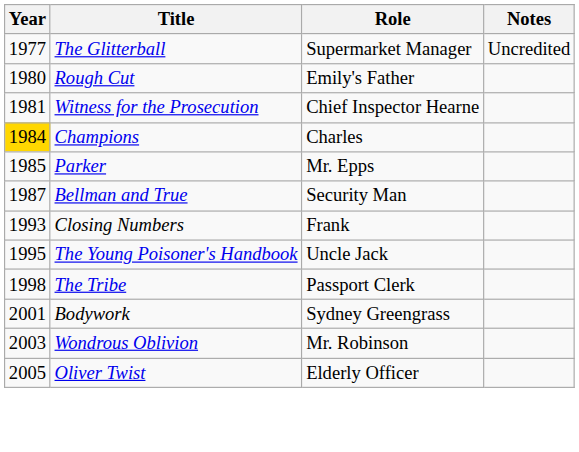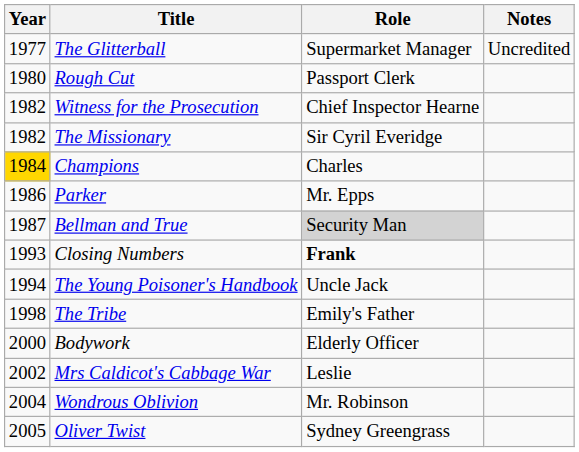 <table class="wikitable">
 <tr>
 <th>Year</th>
 <th>Title</th>
 <th>Role</th>
 <th>Notes</th>
 </tr>
 <tr>
 <td>1977</td>
 <td><em><a href='#'>The Glitterball</a></em></td>
 <td>Supermarket Manager</td>
 <td>Uncredited</td>
 </tr>
 <tr>
 <td>1980</td>
 <td><em><a href='#'>Rough Cut</a></em></td>
-<td>Emily's Father</td>
+<td>Passport Clerk</td>
 <td></td>
 </tr>
 <tr>
-<td>1981</td>
+<td>1982</td>
 <td><em><a href='#'>Witness for the Prosecution</a></em></td>
 <td>Chief Inspector Hearne</td>
+<td></td>
+</tr>
+<tr>
+<td>1982</td>
+<td><em><a href='#'>The Missionary</a></em></td>
+<td>Sir Cyril Everidge</td>
 <td></td>
 </tr>
 <tr>
 <td style="background: gold;">1984</td>
 <td><em><a href='#'>Champions</a></em></td>
 <td>Charles</td>
 <td></td>
 </tr>
 <tr>
-<td>1985</td>
+<td>1986</td>
 <td><em><a href='#'>Parker</a></em></td>
 <td>Mr. Epps</td>
 <td></td>
 </tr>
 <tr>
 <td>1987</td>
 <td><em><a href='#'>Bellman and True</a></em></td>
-<td>Security Man</td>
+<td style="background: lightgrey;">Security Man</td>
 <td></td>
 </tr>
 <tr>
 <td>1993</td>
 <td><em>Closing Numbers</em></td>
-<td>Frank</td>
+<td><strong>Frank</strong></td>
 <td></td>
 </tr>
 <tr>
-<td>1995</td>
+<td>1994</td>
 <td><em><a href='#'>The Young Poisoner's Handbook</a></em></td>
 <td>Uncle Jack</td>
 <td></td>
 </tr>
 <tr>
 <td>1998</td>
 <td><em><a href='#'>The Tribe</a></em></td>
-<td>Passport Clerk</td>
+<td>Emily's Father</td>
 <td></td>
 </tr>
 <tr>
-<td>2001</td>
+<td>2000</td>
 <td><em>Bodywork</em></td>
-<td>Sydney Greengrass</td>
+<td>Elderly Officer</td>
 <td></td>
 </tr>
 <tr>
-<td>2003</td>
+<td>2002</td>
+<td><em><a href='#'>Mrs Caldicot's Cabbage War</a></em></td>
+<td>Leslie</td>
+<td></td>
+</tr>
+<tr>
+<td>2004</td>
 <td><em><a href='#'>Wondrous Oblivion</a></em></td>
 <td>Mr. Robinson</td>
 <td></td>
 </tr>
 <tr>
 <td>2005</td>
 <td><em><a href='#'>Oliver Twist</a></em></td>
-<td>Elderly Officer</td>
+<td>Sydney Greengrass</td>
 <td></td>
 </tr>
 </table>
